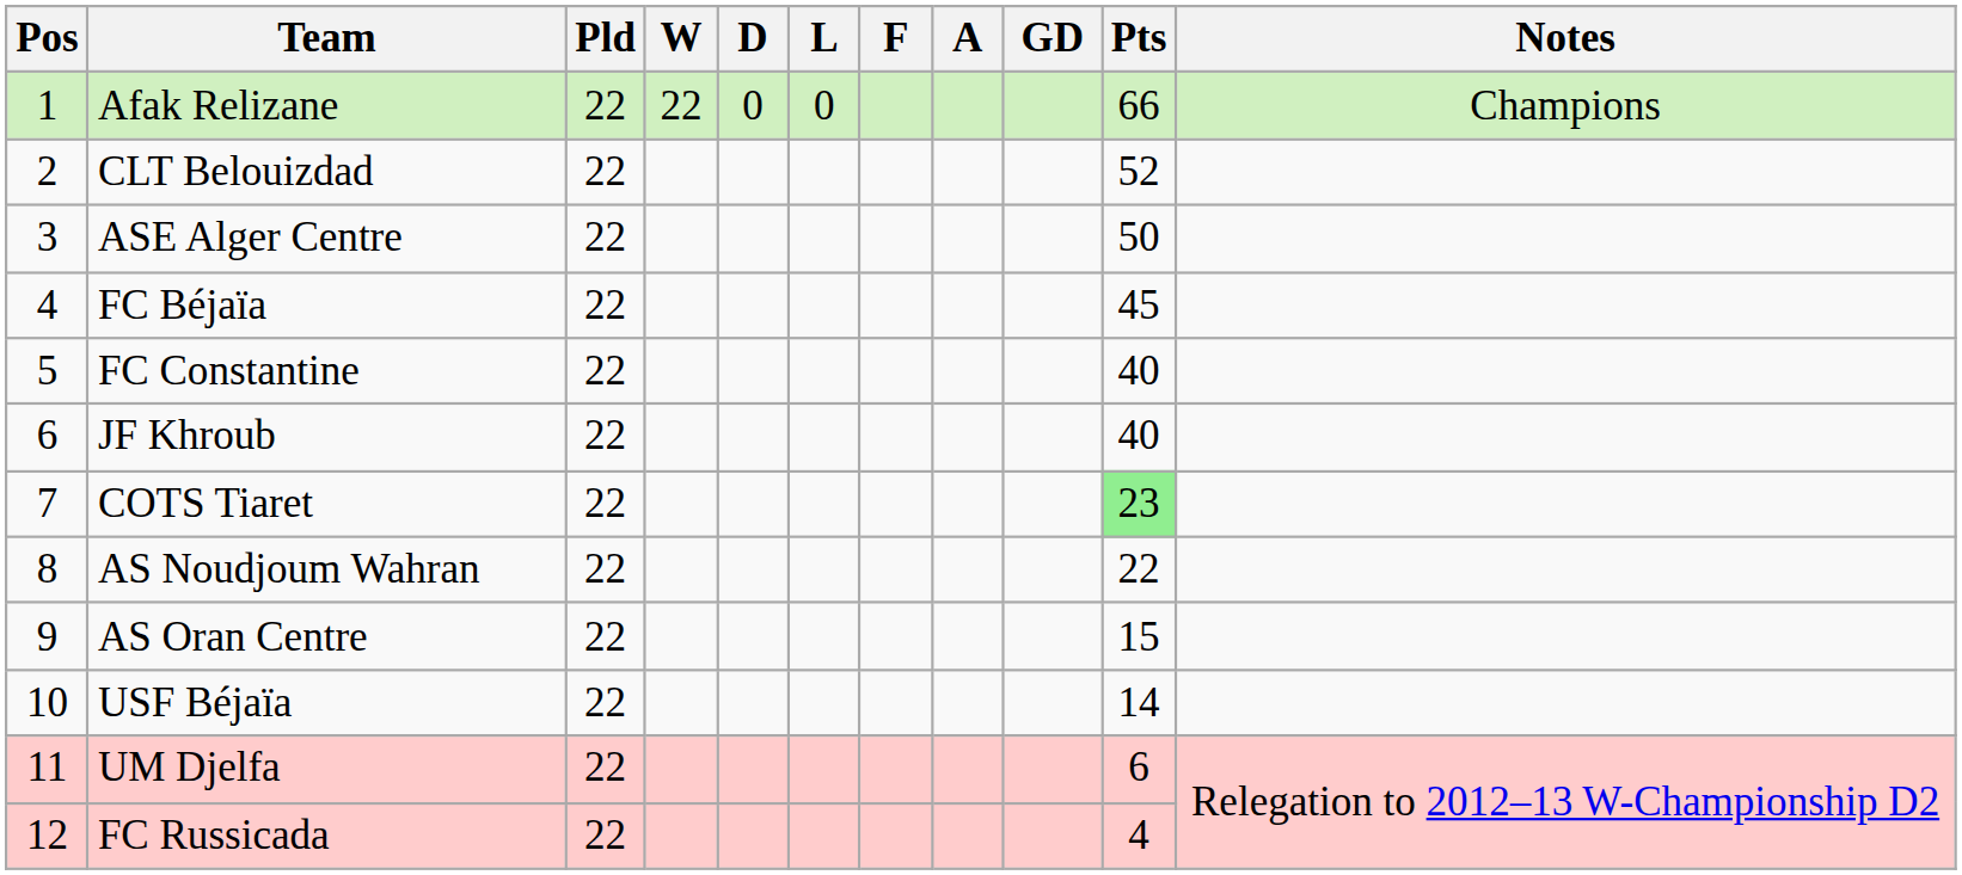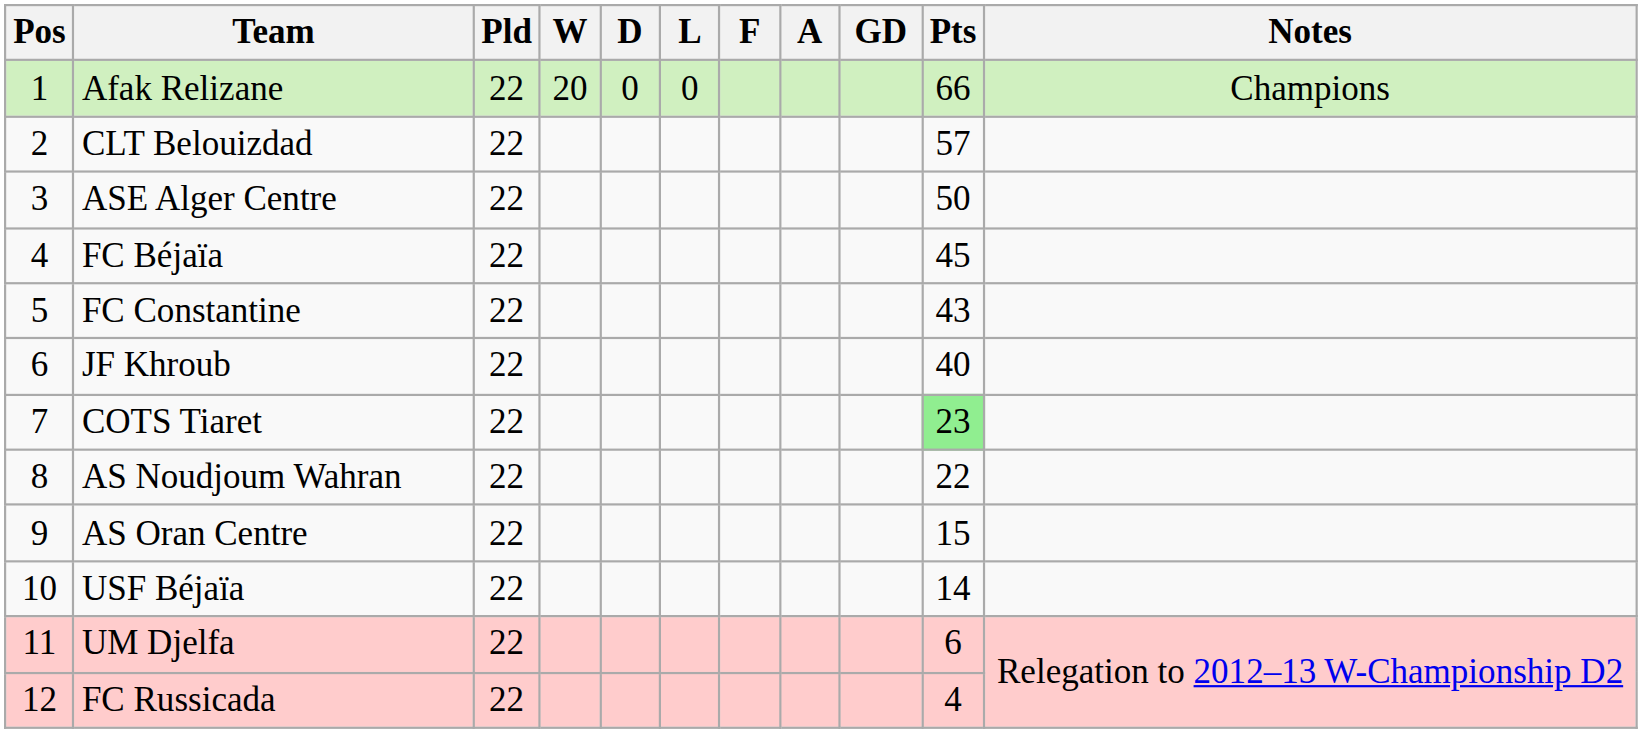 <table class="wikitable" style="text-align: center;">
 <tr>
 <th width=20>Pos</th>
 <th width=175>Team</th>
 <th width=20>Pld</th>
 <th width=20>W</th>
 <th width=20>D</th>
 <th width=20>L</th>
 <th width=20>F</th>
 <th width=20>A</th>
 <th width=30>GD</th>
 <th width=20>Pts</th>
 <th width=290>Notes</th>
 </tr>
 <tr style="background:#D0F0C0;">
 <td>1</td>
 <td align=left>Afak Relizane</td>
 <td>22</td>
-<td>22</td>
+<td>20</td>
 <td>0</td>
 <td>0</td>
 <td></td>
 <td></td>
 <td></td>
 <td>66</td>
 <td>Champions</td>
 </tr>
 <tr>
 <td>2</td>
 <td align=left>CLT Belouizdad</td>
 <td>22</td>
 <td></td>
 <td></td>
 <td></td>
 <td></td>
 <td></td>
 <td></td>
-<td>52</td>
+<td>57</td>
 <td></td>
 </tr>
 <tr>
 <td>3</td>
 <td align=left>ASE Alger Centre</td>
 <td>22</td>
 <td></td>
 <td></td>
 <td></td>
 <td></td>
 <td></td>
 <td></td>
 <td>50</td>
 <td></td>
 </tr>
 <tr>
 <td>4</td>
 <td align=left>FC Béjaïa</td>
 <td>22</td>
 <td></td>
 <td></td>
 <td></td>
 <td></td>
 <td></td>
 <td></td>
 <td>45</td>
 <td></td>
 </tr>
 <tr>
 <td>5</td>
 <td align=left>FC Constantine</td>
 <td>22</td>
 <td></td>
 <td></td>
 <td></td>
 <td></td>
 <td></td>
 <td></td>
-<td>40</td>
+<td>43</td>
 <td></td>
 </tr>
 <tr>
 <td>6</td>
 <td align=left>JF Khroub</td>
 <td>22</td>
 <td></td>
 <td></td>
 <td></td>
 <td></td>
 <td></td>
 <td></td>
 <td>40</td>
 <td></td>
 </tr>
 <tr>
 <td>7</td>
 <td align=left>COTS Tiaret</td>
 <td>22</td>
 <td></td>
 <td></td>
 <td></td>
 <td></td>
 <td></td>
 <td></td>
 <td style="background: lightgreen;">23</td>
 <td></td>
 </tr>
 <tr>
 <td>8</td>
 <td align=left>AS Noudjoum Wahran</td>
 <td>22</td>
 <td></td>
 <td></td>
 <td></td>
 <td></td>
 <td></td>
 <td></td>
 <td>22</td>
 <td></td>
 </tr>
 <tr>
 <td>9</td>
 <td align=left>AS Oran Centre</td>
 <td>22</td>
 <td></td>
 <td></td>
 <td></td>
 <td></td>
 <td></td>
 <td></td>
 <td>15</td>
 <td></td>
 </tr>
 <tr>
 <td>10</td>
 <td align=left>USF Béjaïa</td>
 <td>22</td>
 <td></td>
 <td></td>
 <td></td>
 <td></td>
 <td></td>
 <td></td>
 <td>14</td>
 <td></td>
 </tr>
 <tr style="background:#FFCCCC;">
 <td>11</td>
 <td align=left>UM Djelfa</td>
 <td>22</td>
 <td></td>
 <td></td>
 <td></td>
 <td></td>
 <td></td>
 <td></td>
 <td>6</td>
 <td rowspan=2>Relegation to <a href='#'>2012–13 W-Championship D2</a></td>
 </tr>
 <tr style="background:#FFCCCC;">
 <td>12</td>
 <td align=left>FC Russicada</td>
 <td>22</td>
 <td></td>
 <td></td>
 <td></td>
 <td></td>
 <td></td>
 <td></td>
 <td>4</td>
 </tr>
 </table>
